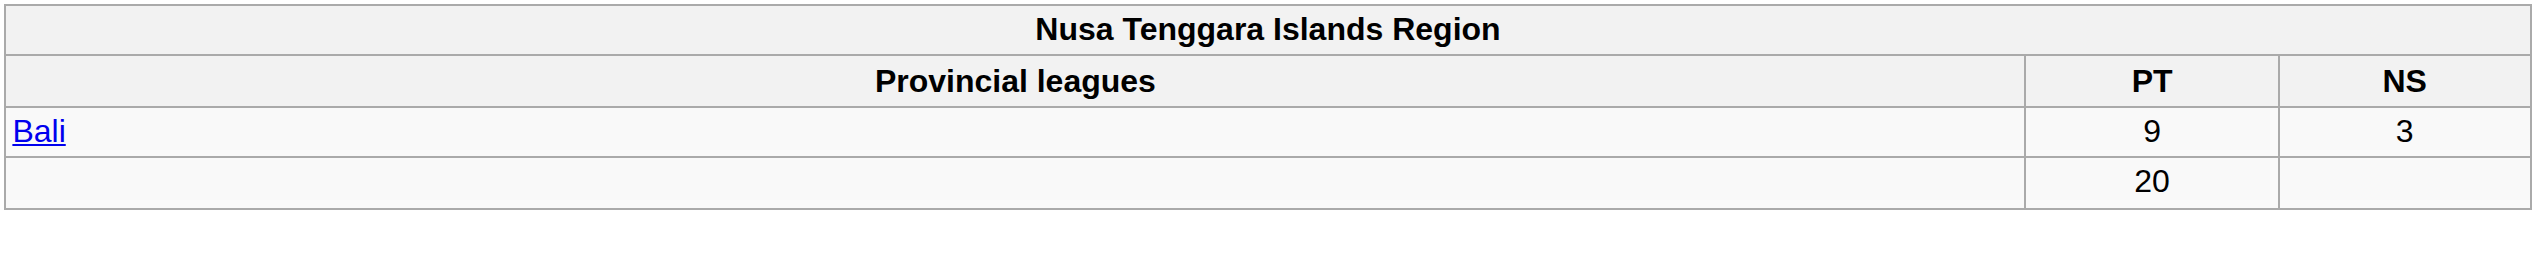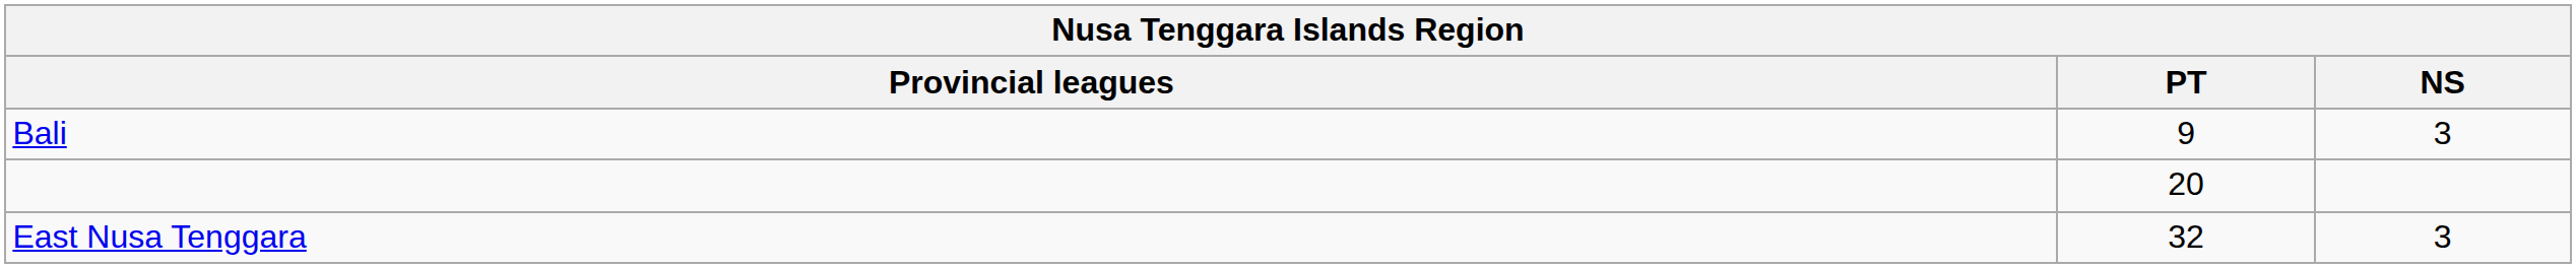 <table class="wikitable sortable" style="width:100%;">
 <tr>
 <th colspan="3"><strong>Nusa Tenggara Islands Region</strong></th>
 </tr>
 <tr>
 <th style="width:80%;">Provincial leagues</th>
 <th style="width:10%;">PT</th>
 <th style="width:10%;">NS</th>
 </tr>
 <tr>
 <td> <a href='#'>Bali</a></td>
 <td align=center>9</td>
 <td align=center>3</td>
 </tr>
 <tr>
 <td></td>
 <td align=center>20</td>
 <td align=center></td>
 </tr>
+<tr>
+<td> <a href='#'>East Nusa Tenggara</a></td>
+<td align=center>32</td>
+<td align=center>3</td>
+</tr>
 </table>
